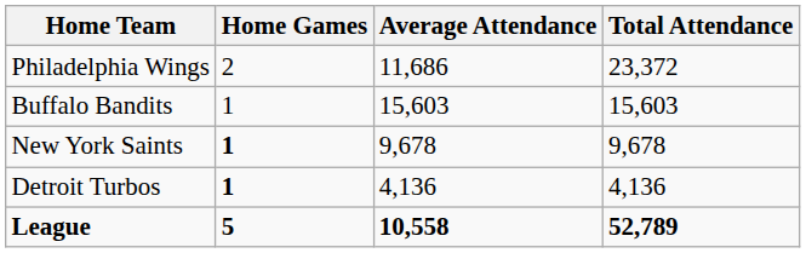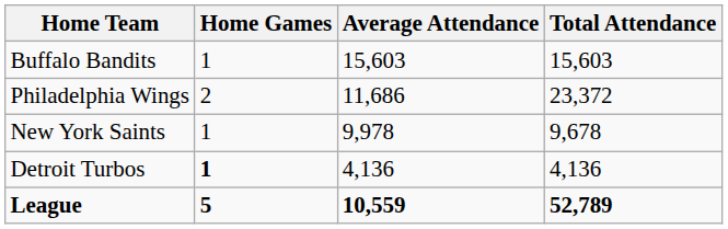 <table class="wikitable sortable">
 <tr>
 <th>Home Team</th>
 <th>Home Games</th>
 <th>Average Attendance</th>
 <th>Total Attendance</th>
 </tr>
 <tr>
+<td>Buffalo Bandits</td>
+<td>1</td>
+<td>15,603</td>
+<td>15,603</td>
+</tr>
+<tr>
 <td>Philadelphia Wings</td>
 <td>2</td>
 <td>11,686</td>
 <td>23,372</td>
 </tr>
 <tr>
-<td>Buffalo Bandits</td>
+<td>New York Saints</td>
 <td>1</td>
-<td>15,603</td>
-<td>15,603</td>
-</tr>
-<tr>
-<td>New York Saints</td>
-<td><strong>1</strong></td>
-<td>9,678</td>
+<td>9,978</td>
 <td>9,678</td>
 </tr>
 <tr>
 <td>Detroit Turbos</td>
 <td><strong>1</strong></td>
 <td>4,136</td>
 <td>4,136</td>
 </tr>
 <tr class="sortbottom">
 <td><strong>League</strong></td>
 <td><strong>5</strong></td>
-<td><strong>10,558</strong></td>
+<td><strong>10,559</strong></td>
 <td><strong>52,789</strong></td>
 </tr>
 </table>
